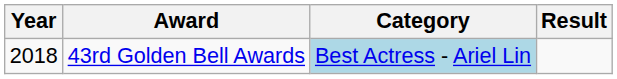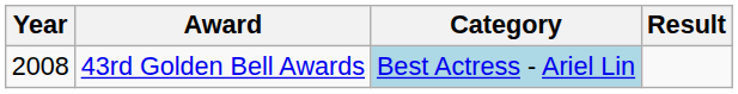 <table class="wikitable sortable">
 <tr>
 <th>Year</th>
 <th>Award</th>
 <th>Category</th>
 <th>Result</th>
 </tr>
 <tr>
-<td>2018</td>
+<td>2008</td>
 <td><a href='#'>43rd Golden Bell Awards</a></td>
 <td align="center" style="background: lightblue;"><a href='#'>Best Actress</a> - <a href='#'>Ariel Lin</a></td>
 <td></td>
 </tr>
 </table>
